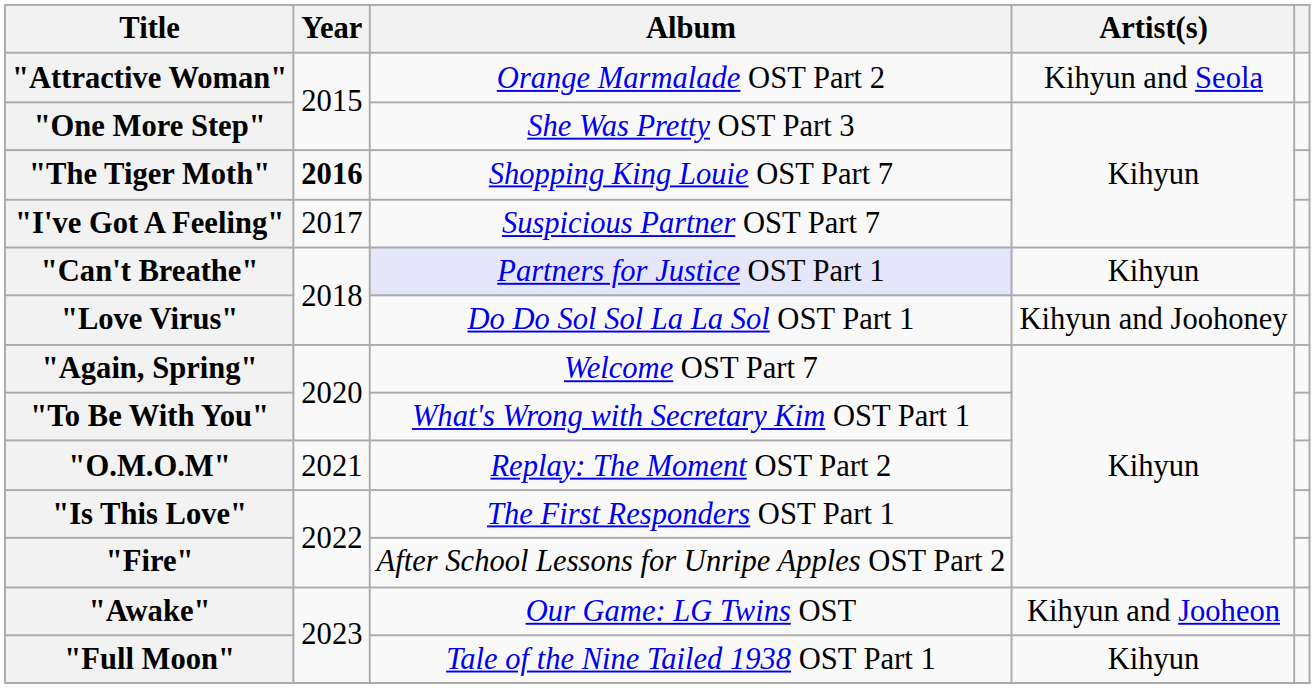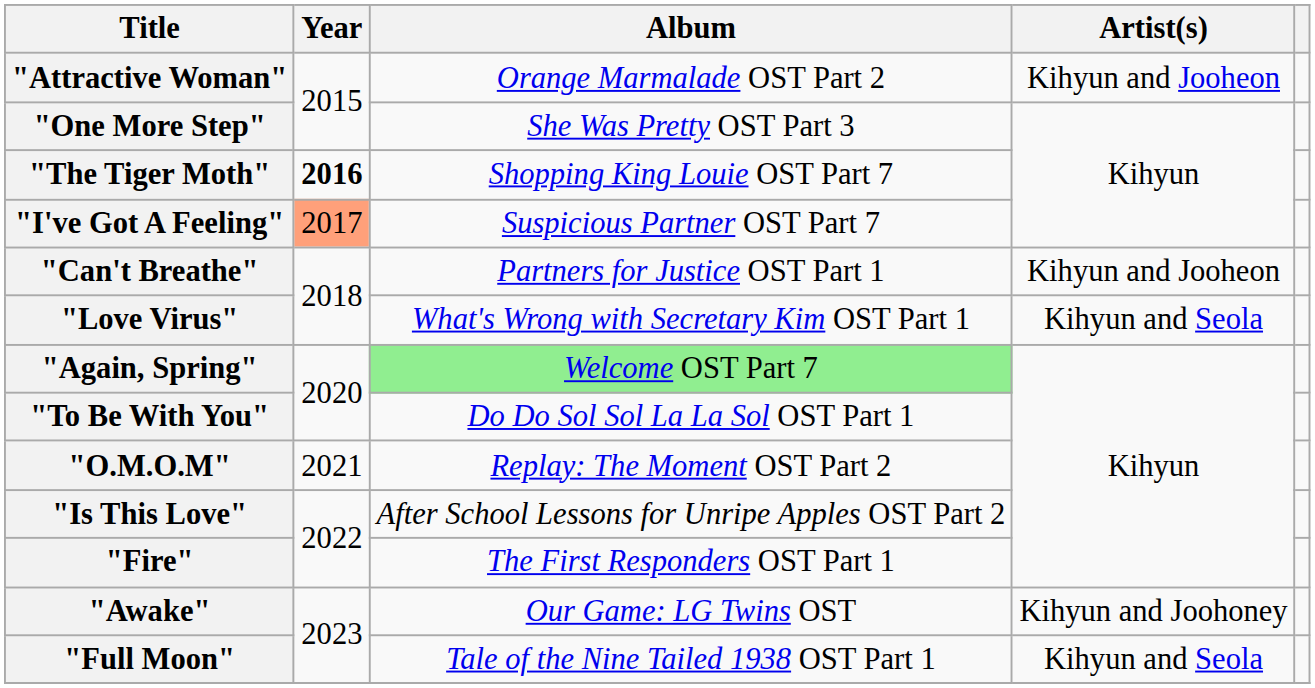 <table class="wikitable plainrowheaders" style="text-align:center">
 <tr>
 <th scope="col">Title</th>
 <th scope="col">Year</th>
 <th scope="col">Album</th>
 <th scope="col">Artist(s)</th>
 <th scope="col" class="unsortable"></th>
 </tr>
 <tr>
 <th scope="row">"Attractive Woman"</th>
 <td rowspan="2">2015</td>
 <td><em><a href='#'>Orange Marmalade</a></em> OST Part 2</td>
-<td>Kihyun and <a href='#'>Seola</a></td>
+<td>Kihyun and <a href='#'>Jooheon</a></td>
 <td></td>
 </tr>
 <tr>
 <th scope="row">"One More Step"</th>
 <td><em><a href='#'>She Was Pretty</a></em> OST Part 3</td>
 <td rowspan="3">Kihyun</td>
 <td></td>
 </tr>
 <tr>
 <th scope="row">"The Tiger Moth" </th>
 <td><strong>2016</strong></td>
 <td><em><a href='#'>Shopping King Louie</a></em> OST Part 7</td>
 <td></td>
 </tr>
 <tr>
 <th scope="row">"I've Got A Feeling"</th>
-<td>2017</td>
+<td style="background: lightsalmon;">2017</td>
 <td><em><a href='#'>Suspicious Partner</a></em> OST Part 7</td>
 <td></td>
 </tr>
 <tr>
 <th scope="row">"Can't Breathe"</th>
 <td rowspan="2">2018</td>
-<td style="background: lavender;"><em><a href='#'>Partners for Justice</a></em> OST Part 1</td>
-<td>Kihyun</td>
+<td><em><a href='#'>Partners for Justice</a></em> OST Part 1</td>
+<td>Kihyun and Jooheon</td>
 <td></td>
 </tr>
 <tr>
 <th scope="row">"Love Virus"</th>
-<td><em><a href='#'>Do Do Sol Sol La La Sol</a></em> OST Part 1</td>
-<td>Kihyun and Joohoney</td>
+<td><em><a href='#'>What's Wrong with Secretary Kim</a></em> OST Part 1</td>
+<td>Kihyun and <a href='#'>Seola</a></td>
 <td></td>
 </tr>
 <tr>
 <th scope="row">"Again, Spring"</th>
 <td rowspan="2">2020</td>
-<td><em><a href='#'>Welcome</a></em> OST Part 7</td>
+<td style="background: lightgreen;"><em><a href='#'>Welcome</a></em> OST Part 7</td>
 <td rowspan="5">Kihyun</td>
 <td></td>
 </tr>
 <tr>
 <th scope="row">"To Be With You"</th>
-<td><em><a href='#'>What's Wrong with Secretary Kim</a></em> OST Part 1</td>
+<td><em><a href='#'>Do Do Sol Sol La La Sol</a></em> OST Part 1</td>
 <td></td>
 </tr>
 <tr>
 <th scope="row">"O.M.O.M"</th>
 <td>2021</td>
 <td><em><a href='#'>Replay: The Moment</a></em> OST Part 2</td>
 <td></td>
 </tr>
 <tr>
 <th scope="row">"Is This Love"</th>
 <td rowspan="2">2022</td>
-<td><em><a href='#'>The First Responders</a></em> OST Part 1</td>
+<td><em>After School Lessons for Unripe Apples</em> OST Part 2</td>
 <td></td>
 </tr>
 <tr>
 <th scope="row">"Fire"</th>
-<td><em>After School Lessons for Unripe Apples</em> OST Part 2</td>
+<td><em><a href='#'>The First Responders</a></em> OST Part 1</td>
 <td></td>
 </tr>
 <tr>
 <th scope="row">"Awake"</th>
 <td rowspan="2">2023</td>
 <td><em><a href='#'>Our Game: LG Twins</a></em> OST</td>
-<td>Kihyun and <a href='#'>Jooheon</a></td>
+<td>Kihyun and Joohoney</td>
 <td></td>
 </tr>
 <tr>
 <th scope="row">"Full Moon"</th>
 <td><em><a href='#'>Tale of the Nine Tailed 1938</a></em> OST Part 1</td>
-<td>Kihyun</td>
+<td>Kihyun and <a href='#'>Seola</a></td>
 <td></td>
 </tr>
 <tr>
 </tr>
 </table>
